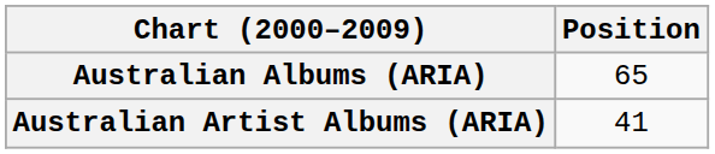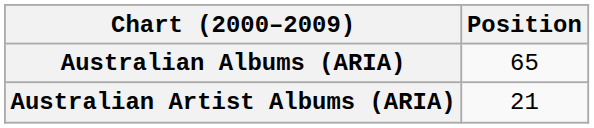 <table class="wikitable plainrowheaders">
 <tr>
 <th scope="col">Chart (2000–2009)</th>
 <th scope="col">Position</th>
 </tr>
 <tr>
 <th scope="row">Australian Albums (ARIA)</th>
 <td align="center">65</td>
 </tr>
 <tr>
 <th scope="row">Australian Artist Albums (ARIA)</th>
-<td align="center">41</td>
+<td align="center">21</td>
 </tr>
 </table>
